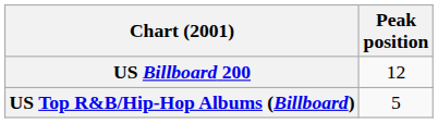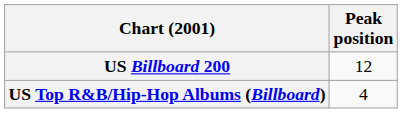 <table class="wikitable sortable plainrowheaders" style="text-align:center">
 <tr>
 <th scope="col">Chart (2001)</th>
 <th scope="col">Peak<br> position</th>
 </tr>
 <tr>
 <th scope="row">US <a href='#'><em>Billboard</em> 200</a></th>
 <td>12</td>
 </tr>
 <tr>
 <th scope="row">US <a href='#'>Top R&B/Hip-Hop Albums</a> (<em><a href='#'>Billboard</a></em>)</th>
-<td>5</td>
+<td>4</td>
 </tr>
 </table>
